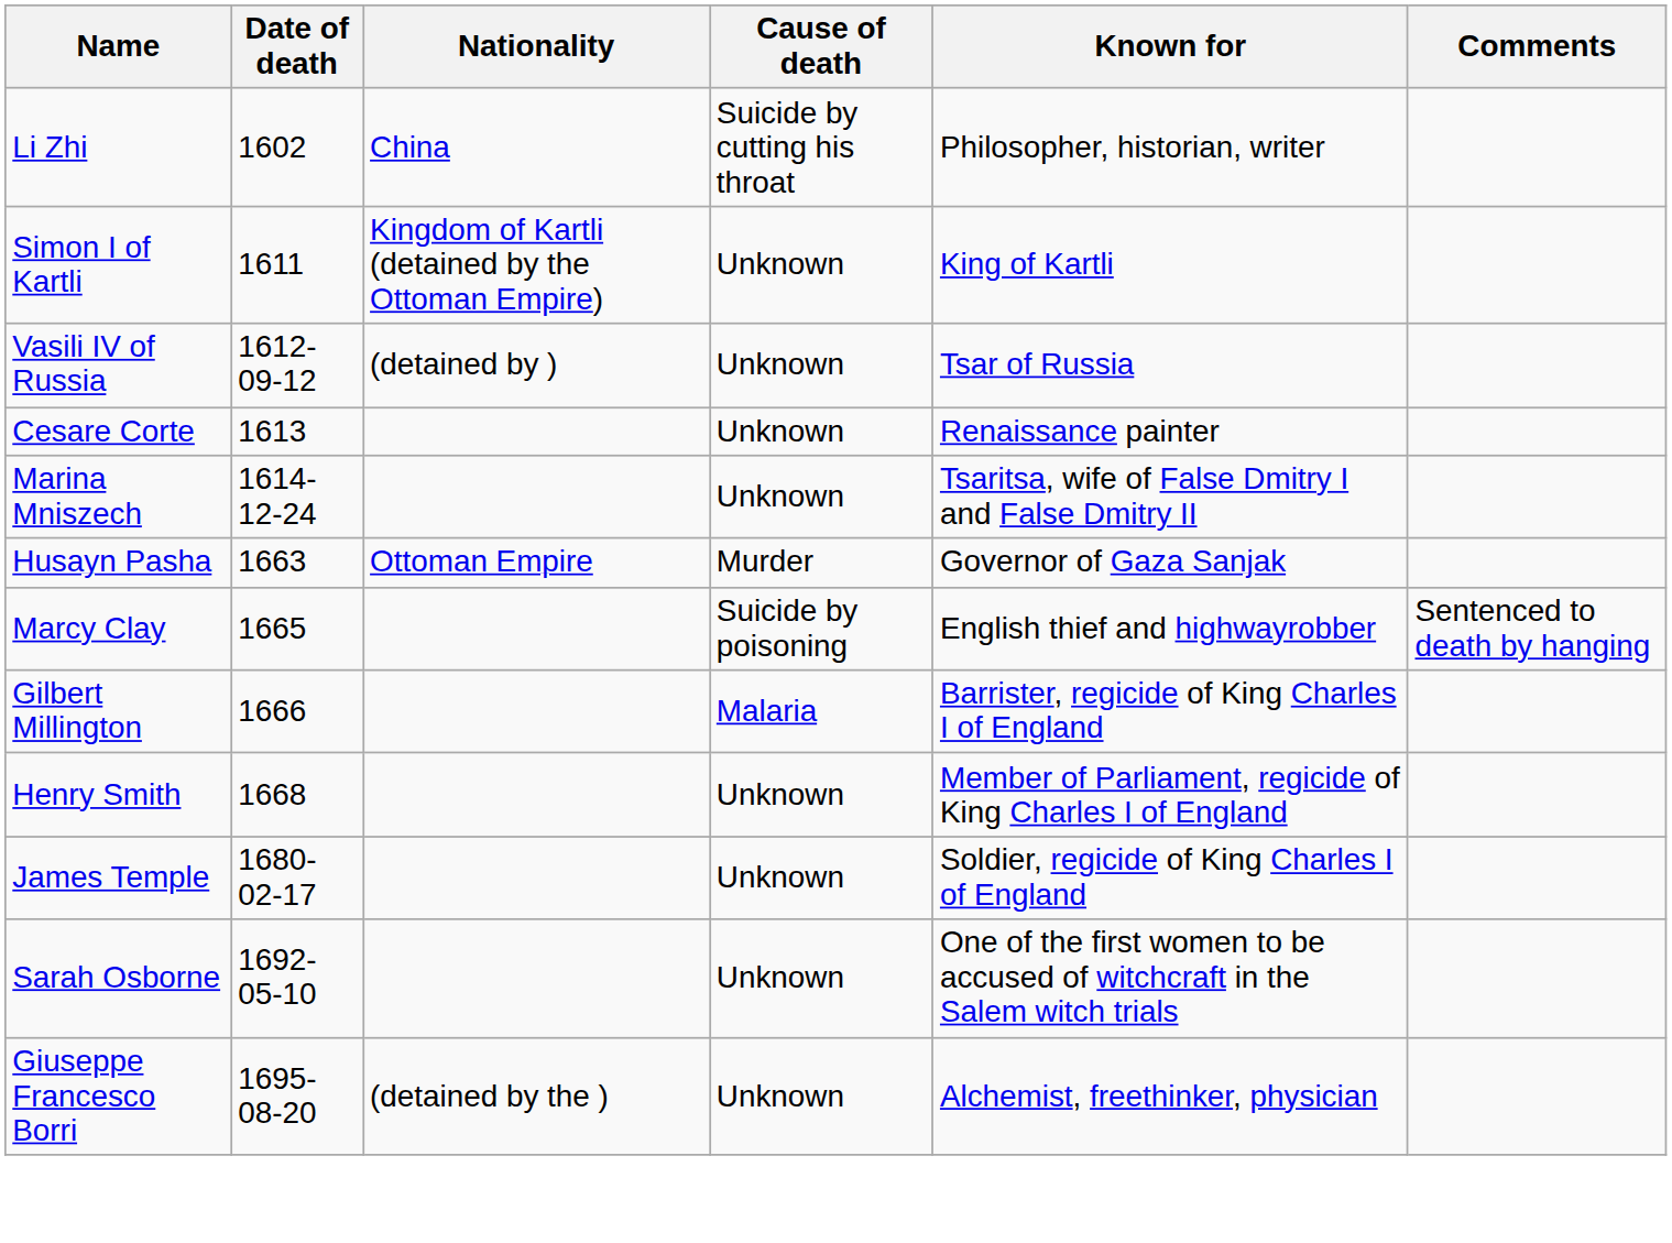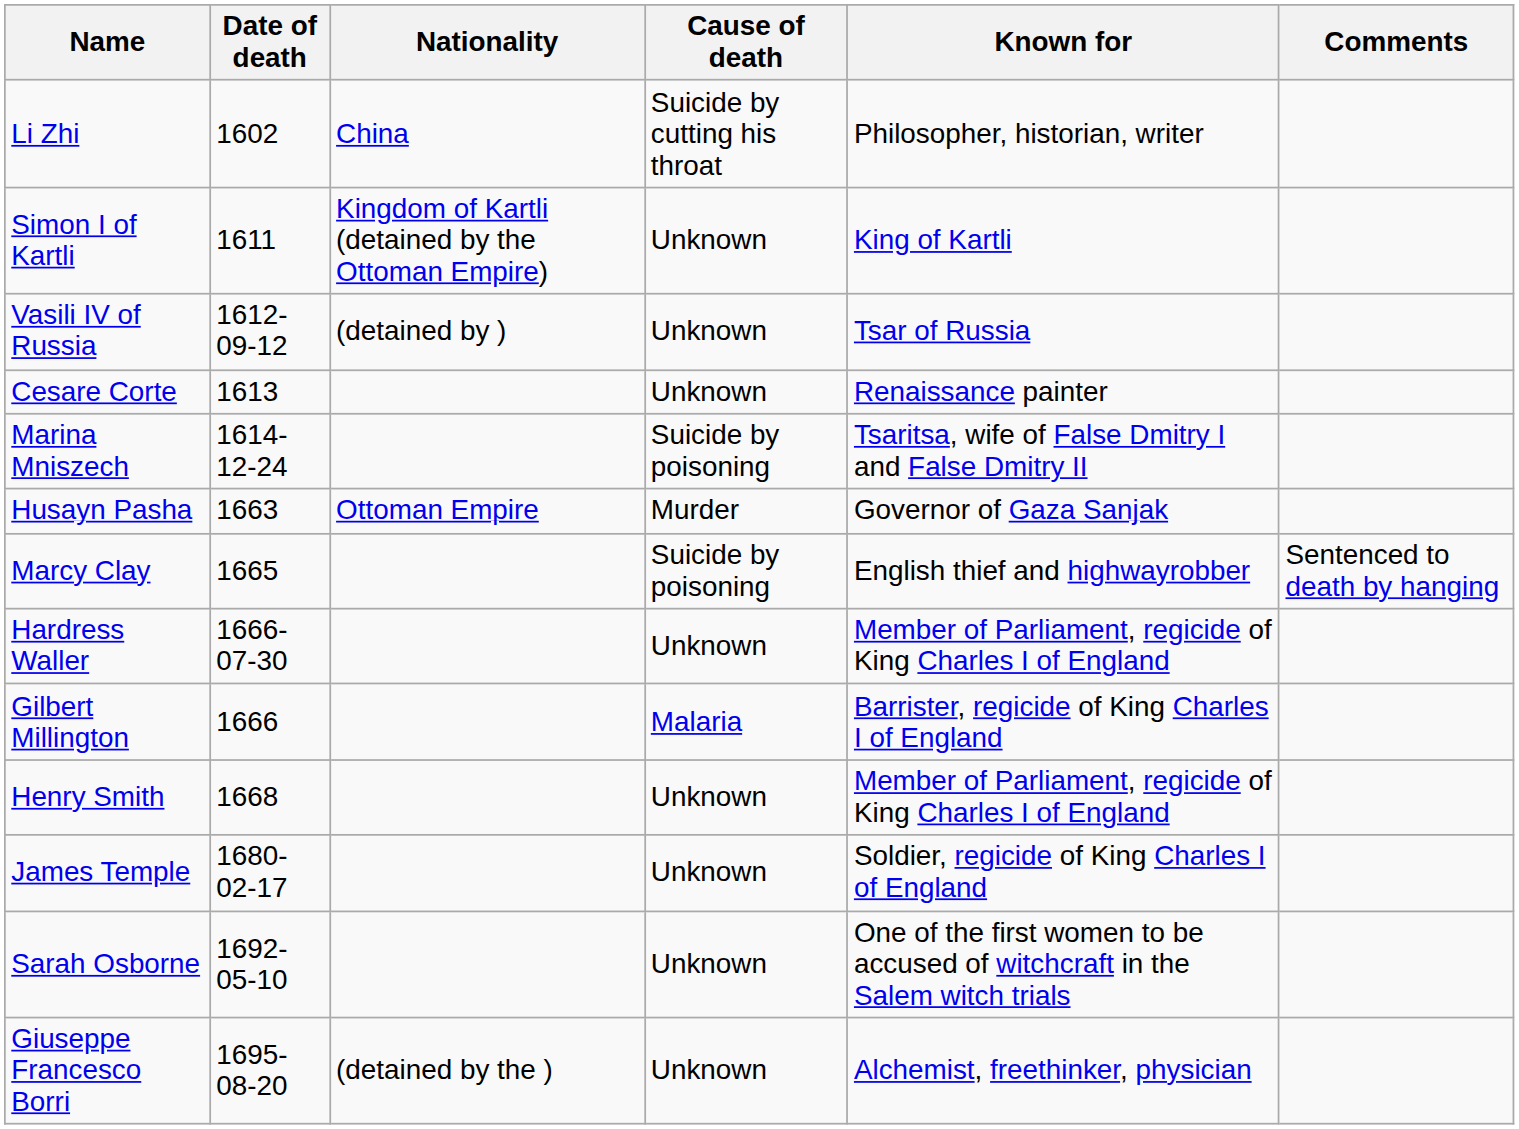 <table class="wikitable sortable">
 <tr>
 <th>Name</th>
 <th>Date of death</th>
 <th>Nationality</th>
 <th>Cause of death</th>
 <th>Known for</th>
 <th>Comments</th>
 </tr>
 <tr>
 <td><a href='#'>Li Zhi</a></td>
 <td>1602</td>
 <td><a href='#'>China</a></td>
 <td>Suicide by cutting his throat</td>
 <td>Philosopher, historian, writer</td>
 <td></td>
 </tr>
 <tr>
 <td><a href='#'>Simon I of Kartli</a></td>
 <td>1611</td>
 <td><a href='#'>Kingdom of Kartli</a> (detained by the <a href='#'>Ottoman Empire</a>)</td>
 <td>Unknown</td>
 <td><a href='#'>King of Kartli</a></td>
 <td></td>
 </tr>
 <tr>
 <td><a href='#'>Vasili IV of Russia</a></td>
 <td>1612-09-12</td>
 <td> (detained by )</td>
 <td>Unknown</td>
 <td><a href='#'>Tsar of Russia</a></td>
 <td></td>
 </tr>
 <tr>
 <td><a href='#'>Cesare Corte</a></td>
 <td>1613</td>
 <td></td>
 <td>Unknown</td>
 <td><a href='#'>Renaissance</a> painter</td>
 <td></td>
 </tr>
 <tr>
 <td><a href='#'>Marina Mniszech</a></td>
 <td>1614-12-24</td>
 <td></td>
-<td>Unknown</td>
+<td>Suicide by poisoning</td>
 <td><a href='#'>Tsaritsa</a>, wife of <a href='#'>False Dmitry I</a> and <a href='#'>False Dmitry II</a></td>
 <td></td>
 </tr>
 <tr>
 <td><a href='#'>Husayn Pasha</a></td>
 <td>1663</td>
 <td><a href='#'>Ottoman Empire</a></td>
 <td>Murder</td>
 <td>Governor of <a href='#'>Gaza Sanjak</a></td>
 <td></td>
 </tr>
 <tr>
 <td><a href='#'>Marcy Clay</a></td>
 <td>1665</td>
 <td></td>
 <td>Suicide by poisoning</td>
 <td>English thief and <a href='#'>highwayrobber</a></td>
 <td>Sentenced to <a href='#'>death by hanging</a></td>
+</tr>
+<tr>
+<td><a href='#'>Hardress Waller</a></td>
+<td>1666-07-30</td>
+<td></td>
+<td>Unknown</td>
+<td><a href='#'>Member of Parliament</a>, <a href='#'>regicide</a> of King <a href='#'>Charles I of England</a></td>
+<td></td>
 </tr>
 <tr>
 <td><a href='#'>Gilbert Millington</a></td>
 <td>1666</td>
 <td></td>
 <td><a href='#'>Malaria</a></td>
 <td><a href='#'>Barrister</a>, <a href='#'>regicide</a> of King <a href='#'>Charles I of England</a></td>
 <td></td>
 </tr>
 <tr>
 <td><a href='#'>Henry Smith</a></td>
 <td>1668</td>
 <td></td>
 <td>Unknown</td>
 <td><a href='#'>Member of Parliament</a>, <a href='#'>regicide</a> of King <a href='#'>Charles I of England</a></td>
 <td></td>
 </tr>
 <tr>
 <td><a href='#'>James Temple</a></td>
 <td>1680-02-17</td>
 <td></td>
 <td>Unknown</td>
 <td>Soldier, <a href='#'>regicide</a> of King <a href='#'>Charles I of England</a></td>
 <td></td>
 </tr>
 <tr>
 <td><a href='#'>Sarah Osborne</a></td>
 <td>1692-05-10</td>
 <td></td>
 <td>Unknown</td>
 <td>One of the first women to be accused of <a href='#'>witchcraft</a> in the <a href='#'>Salem witch trials</a></td>
 <td></td>
 </tr>
 <tr>
 <td><a href='#'>Giuseppe Francesco Borri</a></td>
 <td>1695-08-20</td>
 <td> (detained by the )</td>
 <td>Unknown</td>
 <td><a href='#'>Alchemist</a>, <a href='#'>freethinker</a>, <a href='#'>physician</a></td>
 <td></td>
 </tr>
 </table>
